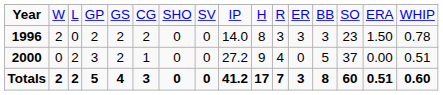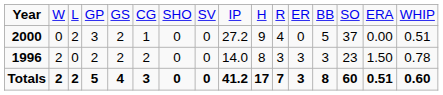 <table class="wikitable">
 <tr align=center>
 <td><strong>Year</strong></td>
 <td><a href='#'>W</a></td>
 <td><a href='#'>L</a></td>
 <td><a href='#'>GP</a></td>
 <td><a href='#'>GS</a></td>
 <td><a href='#'>CG</a></td>
 <td><a href='#'>SHO</a></td>
 <td><a href='#'>SV</a></td>
 <td><a href='#'>IP</a></td>
 <td><a href='#'>H</a></td>
 <td><a href='#'>R</a></td>
 <td><a href='#'>ER</a></td>
 <td><a href='#'>BB</a></td>
 <td><a href='#'>SO</a></td>
 <td><a href='#'>ERA</a></td>
 <td><a href='#'>WHIP</a></td>
 </tr>
 <tr align=center>
+<td><strong>2000</strong></td>
+<td>0</td>
+<td>2</td>
+<td>3</td>
+<td>2</td>
+<td>1</td>
+<td>0</td>
+<td>0</td>
+<td>27.2</td>
+<td>9</td>
+<td>4</td>
+<td>0</td>
+<td>5</td>
+<td>37</td>
+<td>0.00</td>
+<td>0.51</td>
+</tr>
+<tr align=center>
 <td><strong>1996</strong></td>
 <td>2</td>
 <td>0</td>
 <td>2</td>
 <td>2</td>
 <td>2</td>
 <td>0</td>
 <td>0</td>
 <td>14.0</td>
 <td>8</td>
 <td>3</td>
 <td>3</td>
 <td>3</td>
 <td>23</td>
 <td>1.50</td>
 <td>0.78</td>
-</tr>
-<tr align=center>
-<td><strong>2000</strong></td>
-<td>0</td>
-<td>2</td>
-<td>3</td>
-<td>2</td>
-<td>1</td>
-<td>0</td>
-<td>0</td>
-<td>27.2</td>
-<td>9</td>
-<td>4</td>
-<td>0</td>
-<td>5</td>
-<td>37</td>
-<td>0.00</td>
-<td>0.51</td>
 </tr>
 <tr align=center>
 <td><strong>Totals</strong></td>
 <td><strong>2</strong></td>
 <td><strong>2</strong></td>
 <td><strong>5</strong></td>
 <td><strong>4</strong></td>
 <td><strong>3</strong></td>
 <td><strong>0</strong></td>
 <td><strong>0</strong></td>
 <td><strong>41.2</strong></td>
 <td><strong>17</strong></td>
 <td><strong>7</strong></td>
 <td><strong>3</strong></td>
 <td><strong>8</strong></td>
 <td><strong>60</strong></td>
 <td><strong>0.51</strong></td>
 <td><strong>0.60</strong></td>
 </tr>
 </table>
